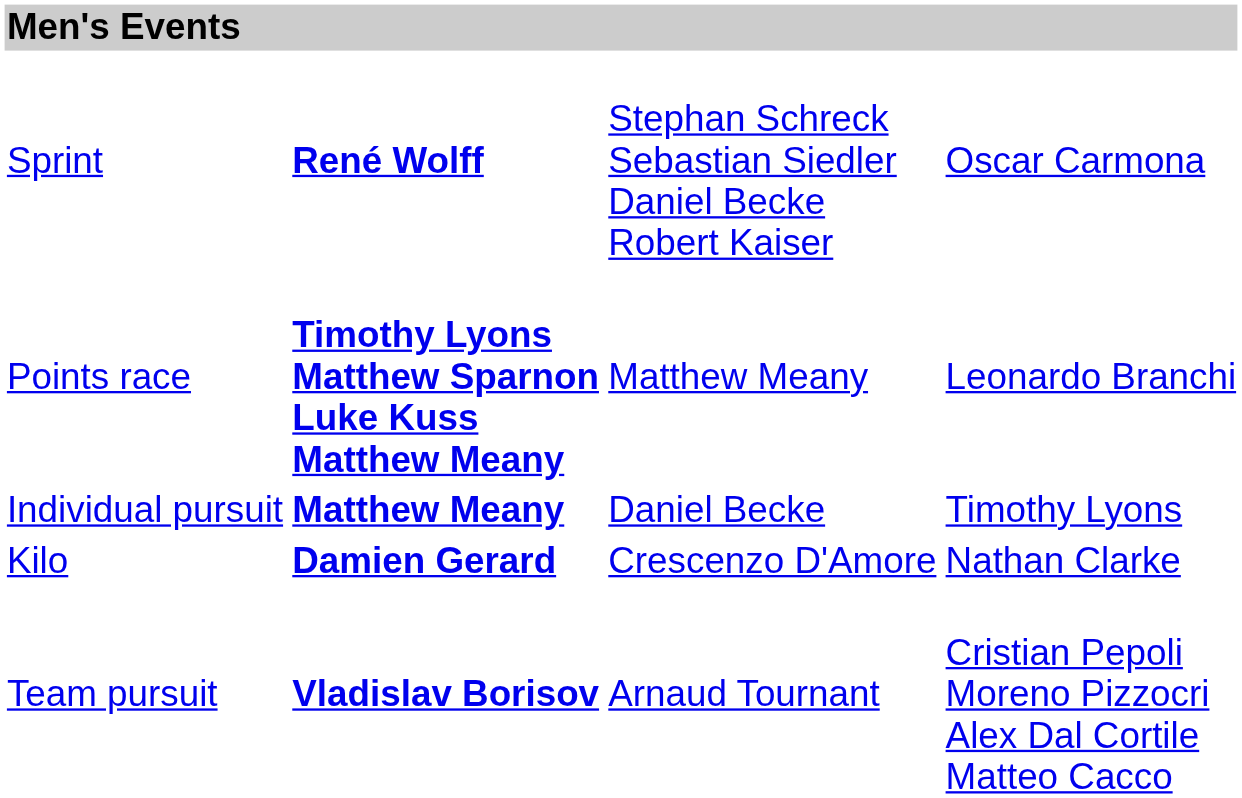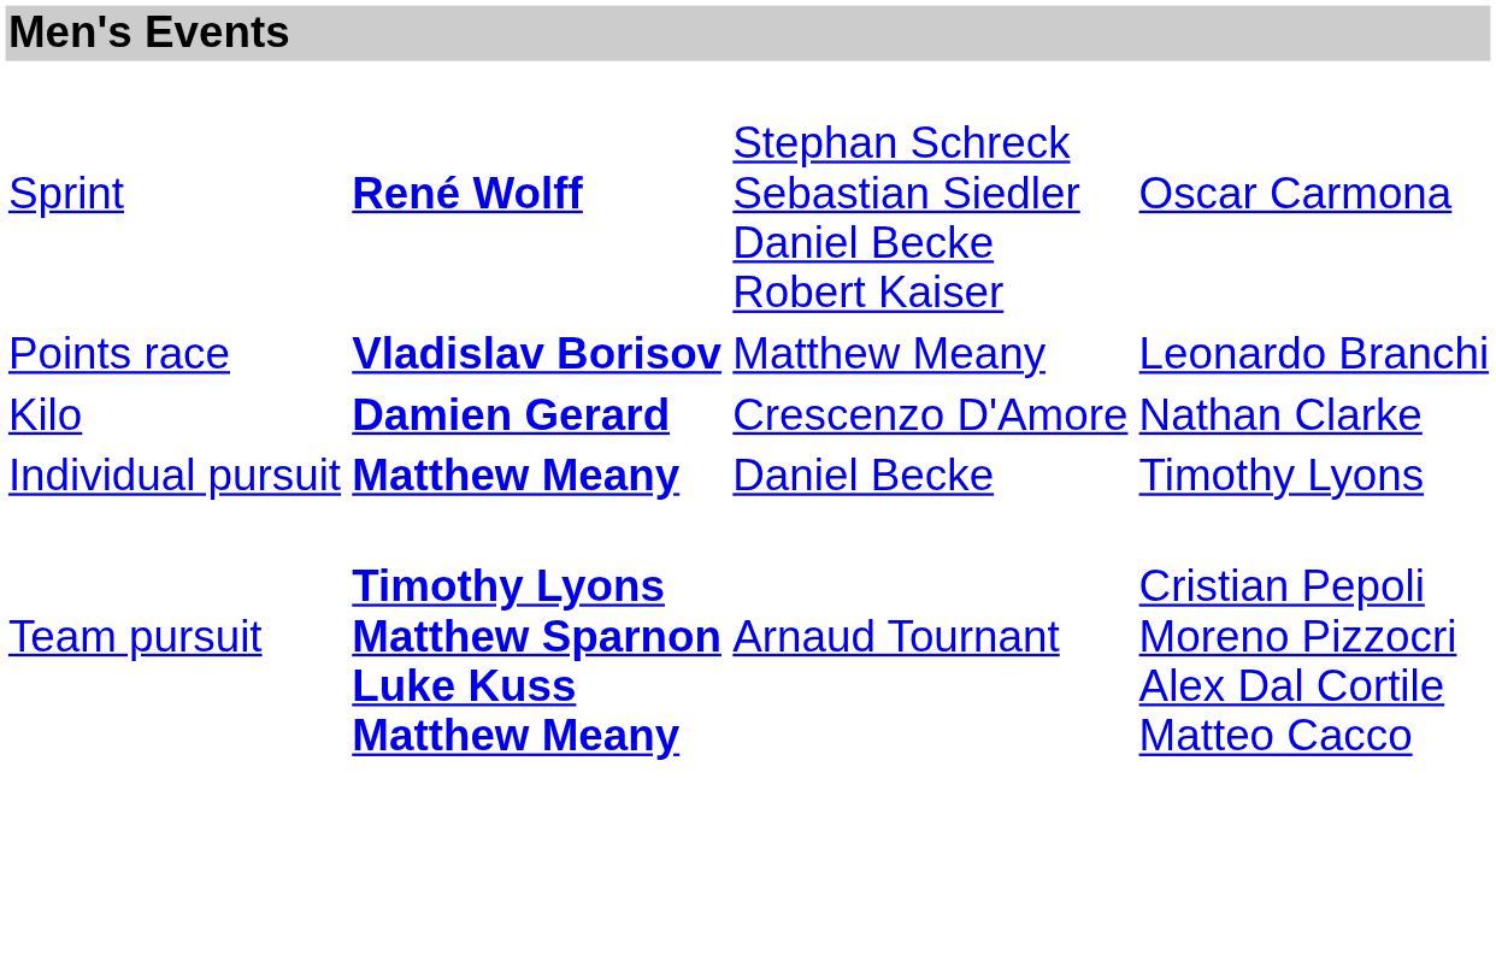 <table>
 <tr bgcolor="#cccccc">
 <td colspan=4><strong>Men's Events</strong></td>
 </tr>
 <tr>
 <td><a href='#'>Sprint</a> <br></td>
 <td><strong><a href='#'>René Wolff</a><br><small></small></strong></td>
 <td><br><a href='#'>Stephan Schreck</a><br><a href='#'>Sebastian Siedler</a><br><a href='#'>Daniel Becke</a><br><a href='#'>Robert Kaiser</a></td>
 <td><a href='#'>Oscar Carmona</a><br><small></small></td>
 </tr>
 <tr>
 <td><a href='#'>Points race</a> <br></td>
-<td><strong><br><a href='#'>Timothy Lyons</a><br><a href='#'>Matthew Sparnon</a><br><a href='#'>Luke Kuss</a><br><a href='#'>Matthew Meany</a></strong></td>
+<td><strong><a href='#'>Vladislav Borisov</a><br><small></small></strong></td>
 <td><a href='#'>Matthew Meany</a><br><small></small></td>
 <td><a href='#'>Leonardo Branchi</a><br><small></small></td>
+</tr>
+<tr>
+<td><a href='#'>Kilo</a> <br></td>
+<td><strong><a href='#'>Damien Gerard</a><br><small></small></strong></td>
+<td><a href='#'>Crescenzo D'Amore</a><br><small></small></td>
+<td><a href='#'>Nathan Clarke</a><br><small></small></td>
 </tr>
 <tr>
 <td><a href='#'>Individual pursuit</a> <br></td>
 <td><strong><a href='#'>Matthew Meany</a><br><small></small></strong></td>
 <td><a href='#'>Daniel Becke</a><br><small></small></td>
 <td><a href='#'>Timothy Lyons</a><br><small></small></td>
 </tr>
 <tr>
-<td><a href='#'>Kilo</a> <br></td>
-<td><strong><a href='#'>Damien Gerard</a><br><small></small></strong></td>
-<td><a href='#'>Crescenzo D'Amore</a><br><small></small></td>
-<td><a href='#'>Nathan Clarke</a><br><small></small></td>
-</tr>
-<tr>
 <td><a href='#'>Team pursuit</a> <br></td>
-<td><strong><a href='#'>Vladislav Borisov</a><br><small></small></strong></td>
+<td><strong><br><a href='#'>Timothy Lyons</a><br><a href='#'>Matthew Sparnon</a><br><a href='#'>Luke Kuss</a><br><a href='#'>Matthew Meany</a></strong></td>
 <td><a href='#'>Arnaud Tournant</a><br><small></small></td>
 <td><br><a href='#'>Cristian Pepoli</a><br><a href='#'>Moreno Pizzocri</a><br><a href='#'>Alex Dal Cortile</a><br><a href='#'>Matteo Cacco</a></td>
 </tr>
 </table>
